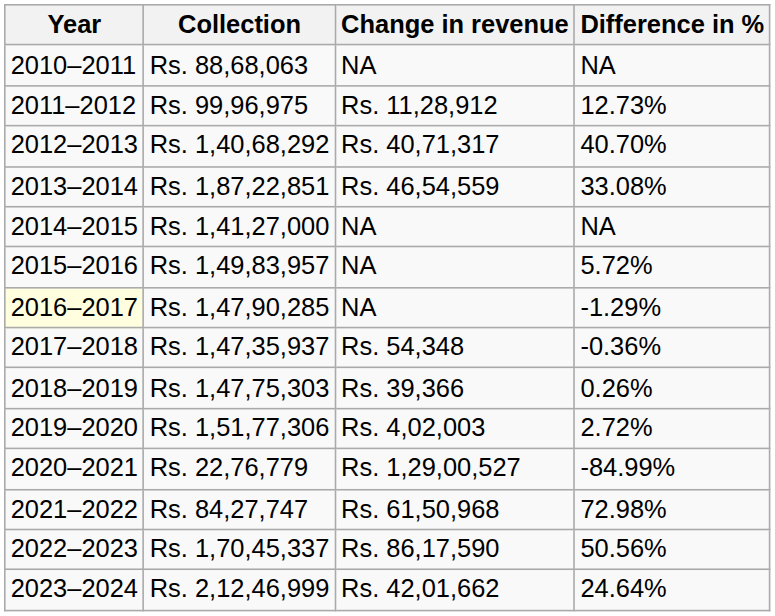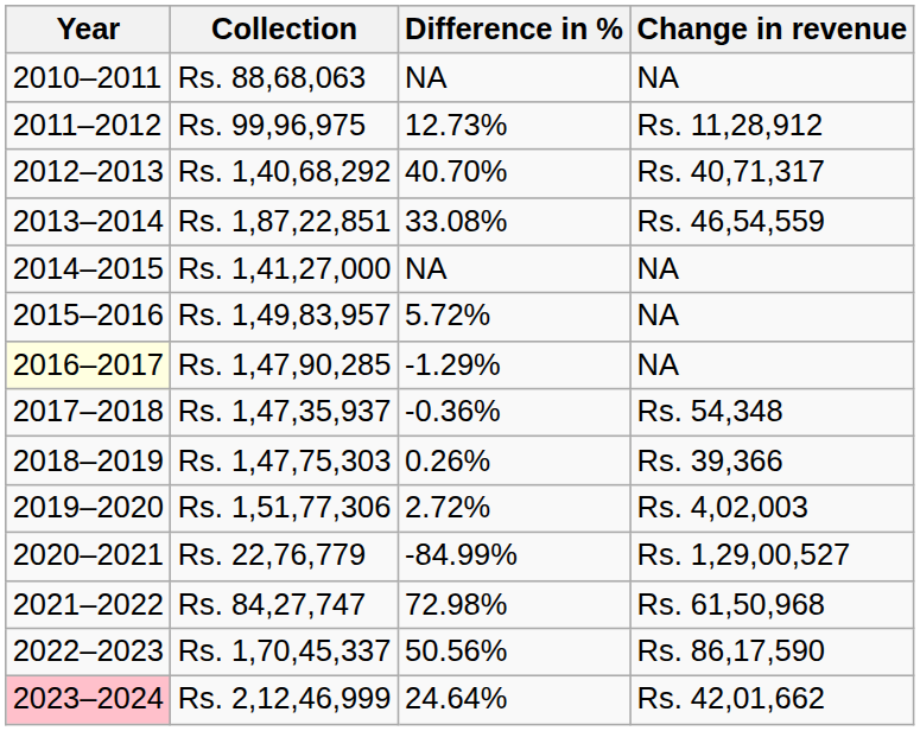 <table class="wikitable sortable">
 <tr>
 <th>Year</th>
 <th>Collection</th>
+<th>Difference in %</th>
 <th>Change in revenue</th>
-<th>Difference in %</th>
 </tr>
 <tr>
 <td>2010–2011</td>
 <td>Rs. 88,68,063</td>
 <td>NA</td>
 <td>NA</td>
 </tr>
 <tr>
 <td>2011–2012</td>
 <td>Rs. 99,96,975</td>
+<td> 12.73%</td>
 <td>Rs. 11,28,912</td>
-<td> 12.73%</td>
 </tr>
 <tr>
 <td>2012–2013</td>
 <td>Rs. 1,40,68,292</td>
+<td> 40.70%</td>
 <td>Rs. 40,71,317</td>
-<td> 40.70%</td>
 </tr>
 <tr>
 <td>2013–2014</td>
 <td>Rs. 1,87,22,851</td>
+<td> 33.08%</td>
 <td>Rs. 46,54,559</td>
-<td> 33.08%</td>
 </tr>
 <tr>
 <td>2014–2015</td>
 <td>Rs. 1,41,27,000</td>
 <td>NA</td>
 <td>NA</td>
 </tr>
 <tr>
 <td>2015–2016</td>
 <td>Rs. 1,49,83,957</td>
+<td> 5.72%</td>
 <td>NA</td>
-<td> 5.72%</td>
 </tr>
 <tr>
 <td style="background: lightyellow;">2016–2017</td>
 <td>Rs. 1,47,90,285</td>
+<td> -1.29%</td>
 <td>NA</td>
-<td> -1.29%</td>
 </tr>
 <tr>
 <td>2017–2018</td>
 <td>Rs. 1,47,35,937</td>
+<td> -0.36%</td>
 <td>Rs. 54,348</td>
-<td> -0.36%</td>
 </tr>
 <tr>
 <td>2018–2019</td>
 <td>Rs. 1,47,75,303</td>
+<td> 0.26%</td>
 <td>Rs. 39,366</td>
-<td> 0.26%</td>
 </tr>
 <tr>
 <td>2019–2020</td>
 <td>Rs. 1,51,77,306</td>
+<td> 2.72%</td>
 <td>Rs. 4,02,003</td>
-<td> 2.72%</td>
 </tr>
 <tr>
 <td>2020–2021</td>
 <td>Rs. 22,76,779</td>
+<td> -84.99%</td>
 <td>Rs. 1,29,00,527</td>
-<td> -84.99%</td>
 </tr>
 <tr>
 <td>2021–2022</td>
 <td>Rs. 84,27,747</td>
+<td> 72.98%</td>
 <td>Rs. 61,50,968</td>
-<td> 72.98%</td>
 </tr>
 <tr>
 <td>2022–2023</td>
 <td>Rs. 1,70,45,337</td>
+<td> 50.56%</td>
 <td>Rs. 86,17,590</td>
-<td> 50.56%</td>
 </tr>
 <tr>
-<td>2023–2024</td>
+<td style="background: pink;">2023–2024</td>
 <td>Rs. 2,12,46,999</td>
+<td> 24.64%</td>
 <td>Rs. 42,01,662</td>
-<td> 24.64%</td>
 </tr>
 </table>
